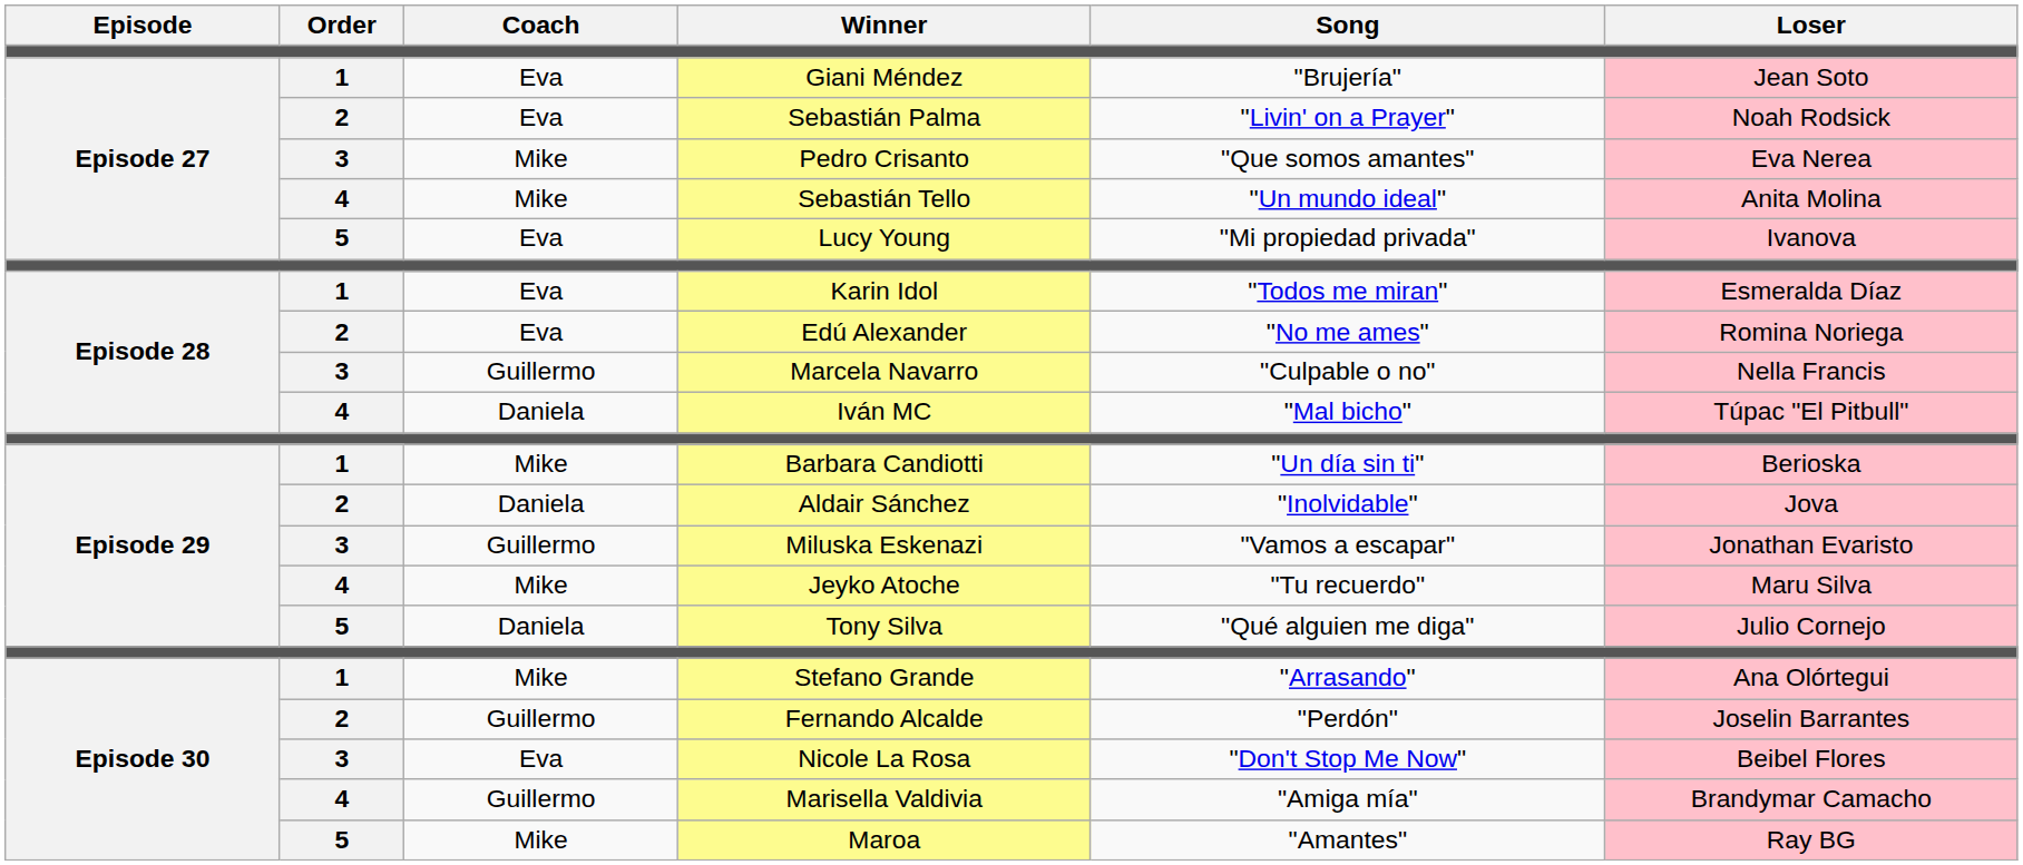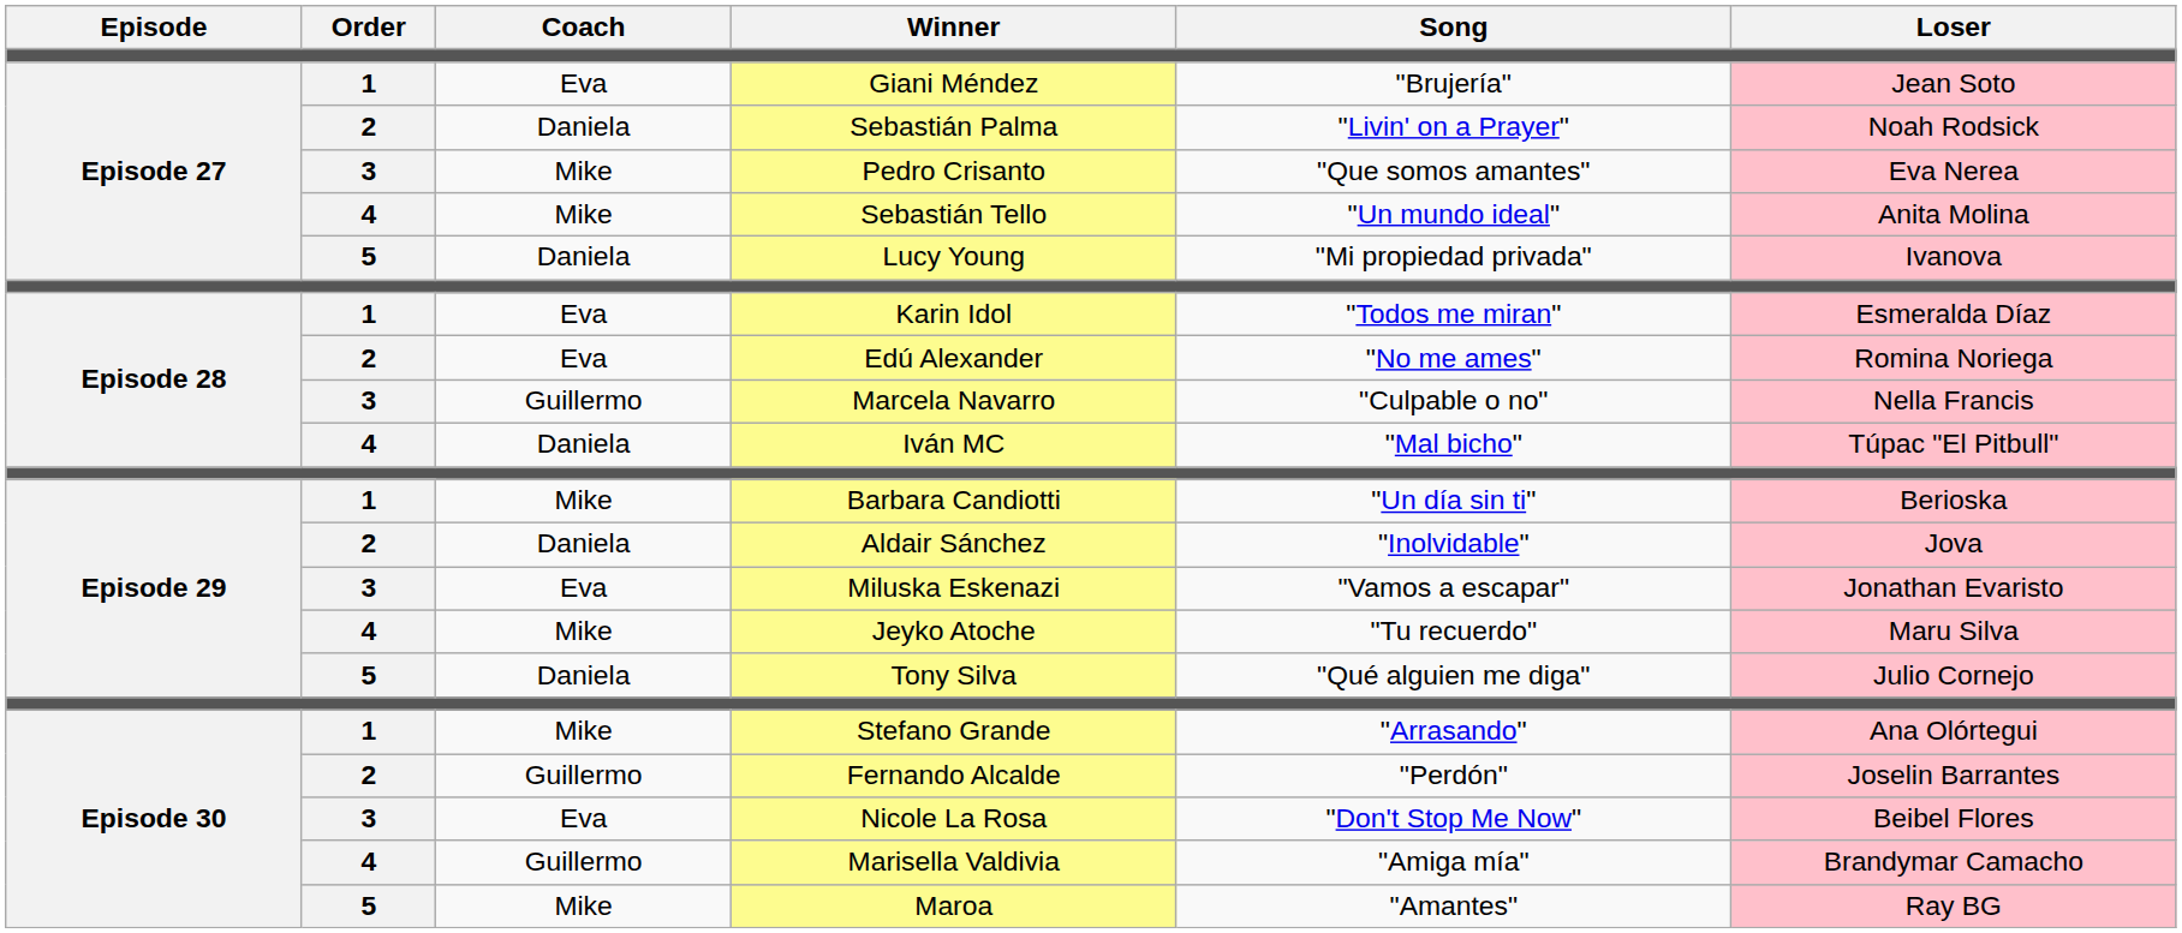 <table class="wikitable" style="text-align: center; width:100%">
 <tr>
 <th width="08%">Episode</th>
 <th width="03%">Order</th>
 <th width="08%">Coach</th>
 <th width="12%">Winner</th>
 <th width="15%">Song</th>
 <th width="12%">Loser</th>
 </tr>
 <tr>
 <td colspan="10" style="background:#555"></td>
 </tr>
 <tr>
 <th scope="row" rowspan="5">Episode 27<br></th>
 <th>1</th>
 <td>Eva</td>
 <td style="background:#fdfc8f">Giani Méndez</td>
 <td>"Brujería"</td>
 <td style="background:pink">Jean Soto</td>
 </tr>
 <tr>
 <th>2</th>
-<td>Eva</td>
+<td>Daniela</td>
 <td style="background:#fdfc8f">Sebastián Palma</td>
 <td>"<a href='#'>Livin' on a Prayer</a>"</td>
 <td style="background:pink">Noah Rodsick</td>
 </tr>
 <tr>
 <th>3</th>
 <td>Mike</td>
 <td style="background:#fdfc8f">Pedro Crisanto</td>
 <td>"Que somos amantes"</td>
 <td style="background:pink">Eva Nerea</td>
 </tr>
 <tr>
 <th>4</th>
 <td>Mike</td>
 <td style="background:#fdfc8f">Sebastián Tello</td>
 <td>"<a href='#'>Un mundo ideal</a>"</td>
 <td style="background:pink">Anita Molina</td>
 </tr>
 <tr>
 <th>5</th>
-<td>Eva</td>
+<td>Daniela</td>
 <td style="background:#fdfc8f">Lucy Young</td>
 <td>"Mi propiedad privada"</td>
 <td style="background:pink">Ivanova</td>
 </tr>
 <tr>
 <td colspan="10" style="background:#555"></td>
 </tr>
 <tr>
 <th scope="row" rowspan="4">Episode 28<br></th>
 <th>1</th>
 <td>Eva</td>
 <td style="background:#fdfc8f">Karin Idol</td>
 <td>"<a href='#'>Todos me miran</a>"</td>
 <td style="background:pink">Esmeralda Díaz</td>
 </tr>
 <tr>
 <th>2</th>
 <td>Eva</td>
 <td style="background:#fdfc8f">Edú Alexander</td>
 <td>"<a href='#'>No me ames</a>"</td>
 <td style="background:pink">Romina Noriega</td>
 </tr>
 <tr>
 <th>3</th>
 <td>Guillermo</td>
 <td style="background:#fdfc8f">Marcela Navarro</td>
 <td>"Culpable o no"</td>
 <td style="background:pink">Nella Francis</td>
 </tr>
 <tr>
 <th>4</th>
 <td>Daniela</td>
 <td style="background:#fdfc8f">Iván MC</td>
 <td>"<a href='#'>Mal bicho</a>"</td>
 <td style="background:pink">Túpac "El Pitbull"</td>
 </tr>
 <tr>
 <td colspan="10" style="background:#555"></td>
 </tr>
 <tr>
 <th scope="row" rowspan="5">Episode 29<br></th>
 <th>1</th>
 <td>Mike</td>
 <td style="background:#fdfc8f">Barbara Candiotti</td>
 <td>"<a href='#'>Un día sin ti</a>"</td>
 <td style="background:pink">Berioska</td>
 </tr>
 <tr>
 <th>2</th>
 <td>Daniela</td>
 <td style="background:#fdfc8f">Aldair Sánchez</td>
 <td>"<a href='#'>Inolvidable</a>"</td>
 <td style="background:pink">Jova</td>
 </tr>
 <tr>
 <th>3</th>
-<td>Guillermo</td>
+<td>Eva</td>
 <td style="background:#fdfc8f">Miluska Eskenazi</td>
 <td>"Vamos a escapar"</td>
 <td style="background:pink">Jonathan Evaristo</td>
 </tr>
 <tr>
 <th>4</th>
 <td>Mike</td>
 <td style="background:#fdfc8f">Jeyko Atoche</td>
 <td>"Tu recuerdo"</td>
 <td style="background:pink">Maru Silva</td>
 </tr>
 <tr>
 <th>5</th>
 <td>Daniela</td>
 <td style="background:#fdfc8f">Tony Silva</td>
 <td>"Qué alguien me diga"</td>
 <td style="background:pink">Julio Cornejo</td>
 </tr>
 <tr>
 <td colspan="10" style="background:#555"></td>
 </tr>
 <tr>
 <th scope="row" rowspan="5">Episode 30<br></th>
 <th>1</th>
 <td>Mike</td>
 <td style="background:#fdfc8f">Stefano Grande</td>
 <td>"<a href='#'>Arrasando</a>"</td>
 <td style="background:pink">Ana Olórtegui</td>
 </tr>
 <tr>
 <th>2</th>
 <td>Guillermo</td>
 <td style="background:#fdfc8f">Fernando Alcalde</td>
 <td>"Perdón"</td>
 <td style="background:pink">Joselin Barrantes</td>
 </tr>
 <tr>
 <th>3</th>
 <td>Eva</td>
 <td style="background:#fdfc8f">Nicole La Rosa</td>
 <td>"<a href='#'>Don't Stop Me Now</a>"</td>
 <td style="background:pink">Beibel Flores</td>
 </tr>
 <tr>
 <th>4</th>
 <td>Guillermo</td>
 <td style="background:#fdfc8f">Marisella Valdivia</td>
 <td>"Amiga mía"</td>
 <td style="background:pink">Brandymar Camacho</td>
 </tr>
 <tr>
 <th>5</th>
 <td>Mike</td>
 <td style="background:#fdfc8f">Maroa</td>
 <td>"Amantes"</td>
 <td style="background:pink">Ray BG</td>
 </tr>
 </table>
